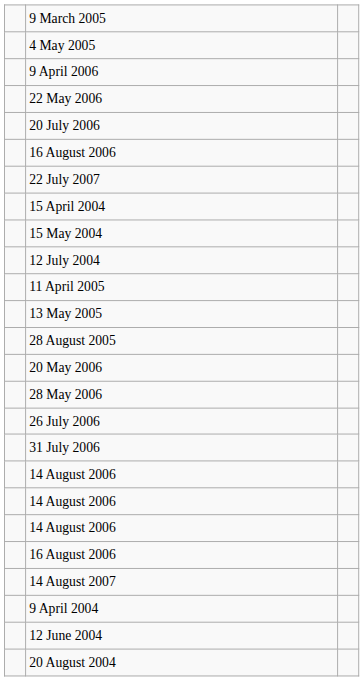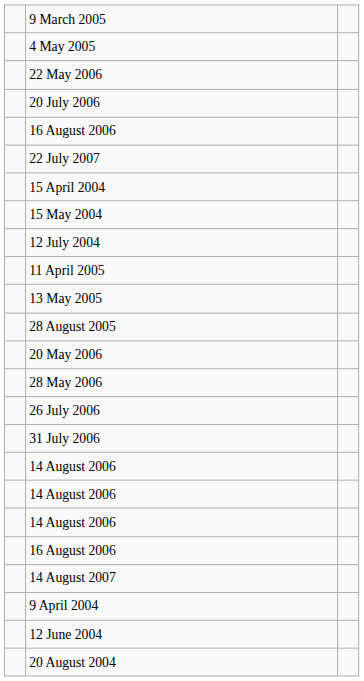 <table class="wikitable" style="font-size: 89%; float: left; width: 26em; margin-right: 1em; height: 700px">
 <tr>
 <td></td>
 <td>9 March 2005</td>
 <td></td>
 </tr>
 <tr>
 <td></td>
 <td>4 May 2005</td>
-<td></td>
-</tr>
-<tr>
-<td></td>
-<td>9 April 2006</td>
 <td></td>
 </tr>
 <tr>
 <td></td>
 <td>22 May 2006</td>
 <td></td>
 </tr>
 <tr>
 <td></td>
 <td>20 July 2006</td>
 <td></td>
 </tr>
 <tr>
 <td></td>
 <td>16 August 2006</td>
 <td></td>
 </tr>
 <tr>
 <td></td>
 <td>22 July 2007</td>
 <td></td>
 </tr>
 <tr>
 <td></td>
 <td>15 April 2004</td>
 <td></td>
 </tr>
 <tr>
 <td></td>
 <td>15 May 2004</td>
 <td></td>
 </tr>
 <tr>
 <td></td>
 <td>12 July 2004</td>
 <td></td>
 </tr>
 <tr>
 <td></td>
 <td>11 April 2005</td>
 <td></td>
 </tr>
 <tr>
 <td></td>
 <td>13 May 2005</td>
 <td></td>
 </tr>
 <tr>
 <td></td>
 <td>28 August 2005</td>
 <td></td>
 </tr>
 <tr>
 <td></td>
 <td>20 May 2006</td>
 <td></td>
 </tr>
 <tr>
 <td></td>
 <td>28 May 2006</td>
 <td></td>
 </tr>
 <tr>
 <td></td>
 <td>26 July 2006</td>
 <td></td>
 </tr>
 <tr>
 <td></td>
 <td>31 July 2006</td>
 <td></td>
 </tr>
 <tr>
 <td></td>
 <td>14 August 2006</td>
 <td></td>
 </tr>
 <tr>
 <td></td>
 <td>14 August 2006</td>
 <td></td>
 </tr>
 <tr>
 <td></td>
 <td>14 August 2006</td>
 <td></td>
 </tr>
 <tr>
 <td></td>
 <td>16 August 2006</td>
 <td></td>
 </tr>
 <tr>
 <td></td>
 <td>14 August 2007</td>
 <td></td>
 </tr>
 <tr>
 <td></td>
 <td>9 April 2004</td>
 <td></td>
 </tr>
 <tr>
 <td></td>
 <td>12 June 2004</td>
 <td></td>
 </tr>
 <tr>
 <td></td>
 <td>20 August 2004</td>
 <td></td>
 </tr>
 </table>
